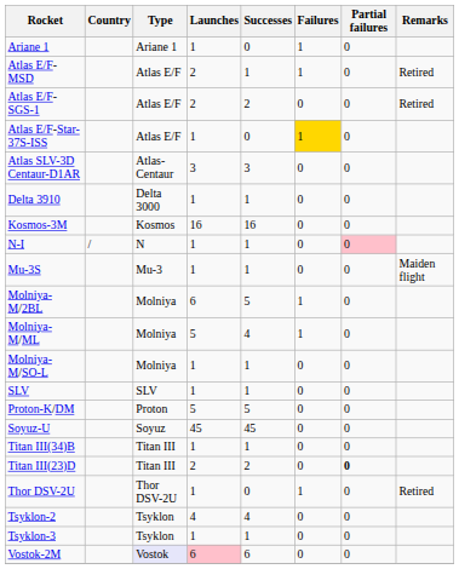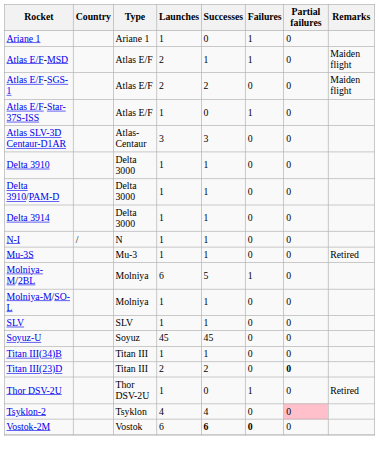 <table class="wikitable sortable">
 <tr>
 <th>Rocket</th>
 <th>Country</th>
 <th>Type</th>
 <th>Launches</th>
 <th>Successes</th>
 <th>Failures</th>
 <th>Partial failures</th>
 <th>Remarks</th>
 </tr>
 <tr>
 <td><a href='#'>Ariane 1</a></td>
 <td></td>
 <td>Ariane 1</td>
 <td>1</td>
 <td>0</td>
 <td>1</td>
 <td>0</td>
 <td></td>
 </tr>
 <tr>
 <td><a href='#'>Atlas E/F</a>-<a href='#'>MSD</a></td>
 <td></td>
 <td>Atlas E/F</td>
 <td>2</td>
 <td>1</td>
 <td>1</td>
 <td>0</td>
-<td>Retired</td>
+<td>Maiden flight</td>
 </tr>
 <tr>
 <td><a href='#'>Atlas E/F</a>-<a href='#'>SGS-1</a></td>
 <td></td>
 <td>Atlas E/F</td>
 <td>2</td>
 <td>2</td>
 <td>0</td>
 <td>0</td>
-<td>Retired</td>
+<td>Maiden flight</td>
 </tr>
 <tr>
 <td><a href='#'>Atlas E/F</a>-<a href='#'>Star-37S-ISS</a></td>
 <td></td>
 <td>Atlas E/F</td>
 <td>1</td>
 <td>0</td>
-<td style="background: gold;">1</td>
+<td>1</td>
 <td>0</td>
 <td></td>
 </tr>
 <tr>
 <td><a href='#'>Atlas SLV-3D Centaur-D1AR</a></td>
 <td></td>
 <td>Atlas-Centaur</td>
 <td>3</td>
 <td>3</td>
 <td>0</td>
 <td>0</td>
 <td></td>
 </tr>
 <tr>
 <td><a href='#'>Delta 3910</a></td>
 <td></td>
 <td>Delta 3000</td>
 <td>1</td>
 <td>1</td>
 <td>0</td>
 <td>0</td>
 <td></td>
 </tr>
 <tr>
-<td><a href='#'>Kosmos-3M</a></td>
+<td><a href='#'>Delta 3910</a>/<a href='#'>PAM-D</a></td>
 <td></td>
-<td>Kosmos</td>
-<td>16</td>
-<td>16</td>
+<td>Delta 3000</td>
+<td>1</td>
+<td>1</td>
+<td>0</td>
+<td>0</td>
+<td></td>
+</tr>
+<tr>
+<td><a href='#'>Delta 3914</a></td>
+<td></td>
+<td>Delta 3000</td>
+<td>1</td>
+<td>1</td>
 <td>0</td>
 <td>0</td>
 <td></td>
 </tr>
 <tr>
 <td><a href='#'>N-I</a></td>
 <td>/</td>
 <td>N</td>
 <td>1</td>
 <td>1</td>
 <td>0</td>
-<td style="background: pink;">0</td>
+<td>0</td>
 <td></td>
 </tr>
 <tr>
 <td><a href='#'>Mu-3S</a></td>
 <td></td>
 <td>Mu-3</td>
 <td>1</td>
 <td>1</td>
 <td>0</td>
 <td>0</td>
-<td>Maiden flight</td>
+<td>Retired</td>
 </tr>
 <tr>
 <td><a href='#'>Molniya-M</a>/<a href='#'>2BL</a></td>
 <td></td>
 <td>Molniya</td>
 <td>6</td>
 <td>5</td>
-<td>1</td>
-<td>0</td>
-<td></td>
-</tr>
-<tr>
-<td><a href='#'>Molniya-M</a>/<a href='#'>ML</a></td>
-<td></td>
-<td>Molniya</td>
-<td>5</td>
-<td>4</td>
 <td>1</td>
 <td>0</td>
 <td></td>
 </tr>
 <tr>
 <td><a href='#'>Molniya-M</a>/<a href='#'>SO-L</a></td>
 <td></td>
 <td>Molniya</td>
 <td>1</td>
 <td>1</td>
 <td>0</td>
 <td>0</td>
 <td></td>
 </tr>
 <tr>
 <td><a href='#'>SLV</a></td>
 <td></td>
 <td>SLV</td>
 <td>1</td>
 <td>1</td>
-<td>0</td>
-<td>0</td>
-<td></td>
-</tr>
-<tr>
-<td><a href='#'>Proton-K</a>/<a href='#'>DM</a></td>
-<td></td>
-<td>Proton</td>
-<td>5</td>
-<td>5</td>
 <td>0</td>
 <td>0</td>
 <td></td>
 </tr>
 <tr>
 <td><a href='#'>Soyuz-U</a></td>
 <td></td>
 <td>Soyuz</td>
 <td>45</td>
 <td>45</td>
 <td>0</td>
 <td>0</td>
 <td></td>
 </tr>
 <tr>
 <td><a href='#'>Titan III(34)B</a></td>
 <td></td>
 <td>Titan III</td>
 <td>1</td>
 <td>1</td>
 <td>0</td>
 <td>0</td>
 <td></td>
 </tr>
 <tr>
 <td><a href='#'>Titan III(23)D</a></td>
 <td></td>
 <td>Titan III</td>
 <td>2</td>
 <td>2</td>
 <td>0</td>
 <td><strong>0</strong></td>
 <td></td>
 </tr>
 <tr>
 <td><a href='#'>Thor DSV-2U</a></td>
 <td></td>
 <td>Thor DSV-2U</td>
 <td>1</td>
 <td>0</td>
 <td>1</td>
 <td>0</td>
 <td>Retired</td>
 </tr>
 <tr>
 <td><a href='#'>Tsyklon-2</a></td>
 <td></td>
 <td>Tsyklon</td>
 <td>4</td>
 <td>4</td>
 <td>0</td>
-<td>0</td>
-<td></td>
-</tr>
-<tr>
-<td><a href='#'>Tsyklon-3</a></td>
-<td></td>
-<td>Tsyklon</td>
-<td>1</td>
-<td>1</td>
-<td>0</td>
-<td>0</td>
+<td style="background: pink;">0</td>
 <td></td>
 </tr>
 <tr>
 <td><a href='#'>Vostok-2M</a></td>
 <td></td>
-<td style="background: lavender;">Vostok</td>
-<td style="background: pink;">6</td>
+<td>Vostok</td>
 <td>6</td>
-<td>0</td>
+<td><strong>6</strong></td>
+<td><strong>0</strong></td>
 <td>0</td>
 <td></td>
 </tr>
 <tr>
 </tr>
 </table>
